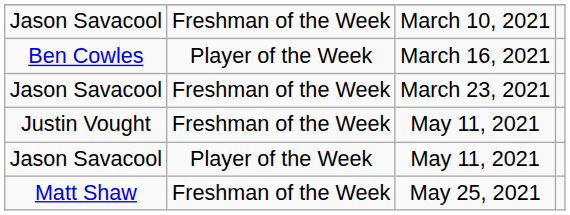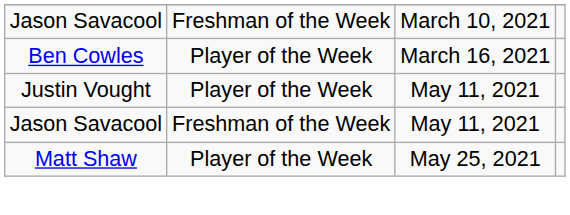 <table class="wikitable sortable" style="text-align: center">
 <tr align=center>
 </tr>
 <tr>
 <td>Jason Savacool</td>
 <td rowspan="1">Freshman of the Week</td>
 <td rowspan="1">March 10, 2021</td>
 <td rowspan="1"></td>
 </tr>
 <tr>
 <td><a href='#'>Ben Cowles</a></td>
 <td rowspan="1">Player of the Week</td>
 <td rowspan="1">March 16, 2021</td>
 <td rowspan="1"></td>
 </tr>
 <tr>
-<td>Jason Savacool</td>
-<td rowspan="1">Freshman of the Week</td>
-<td rowspan="1">March 23, 2021</td>
+<td>Justin Vought</td>
+<td rowspan="1">Player of the Week</td>
+<td rowspan="1">May 11, 2021</td>
 <td rowspan="1"></td>
 </tr>
 <tr>
-<td>Justin Vought</td>
+<td>Jason Savacool</td>
 <td rowspan="1">Freshman of the Week</td>
 <td rowspan="1">May 11, 2021</td>
 <td rowspan="1"></td>
 </tr>
 <tr>
-<td>Jason Savacool</td>
+<td><a href='#'>Matt Shaw</a></td>
 <td rowspan="1">Player of the Week</td>
-<td rowspan="1">May 11, 2021</td>
-<td rowspan="1"></td>
-</tr>
-<tr>
-<td><a href='#'>Matt Shaw</a></td>
-<td rowspan="1">Freshman of the Week</td>
 <td rowspan="1">May 25, 2021</td>
 <td rowspan="1"></td>
 </tr>
 </table>
